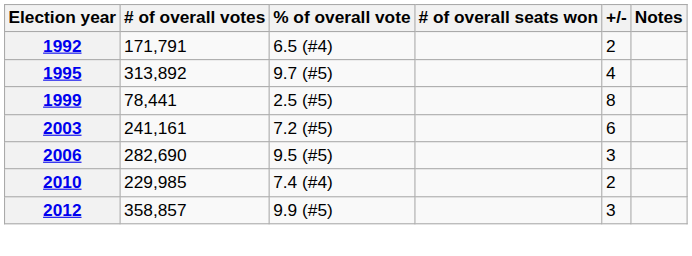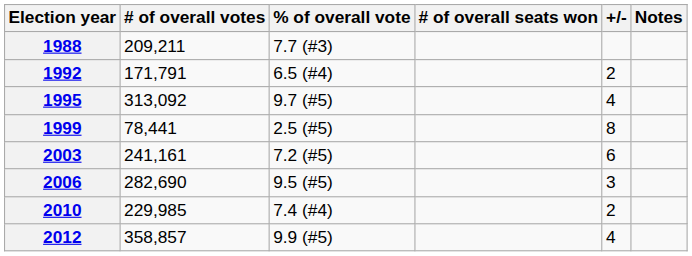 <table class=wikitable>
 <tr>
 <th>Election year</th>
 <th># of overall votes</th>
 <th>% of overall vote</th>
 <th># of overall seats won</th>
 <th>+/-</th>
 <th>Notes</th>
+</tr>
+<tr>
+<th><a href='#'>1988</a></th>
+<td>209,211</td>
+<td>7.7 (#3)</td>
+<td></td>
+<td></td>
+<td></td>
 </tr>
 <tr>
 <th><a href='#'>1992</a></th>
 <td>171,791</td>
 <td>6.5 (#4)</td>
 <td></td>
 <td> 2</td>
 <td></td>
 </tr>
 <tr>
 <th><a href='#'>1995</a></th>
-<td>313,892</td>
+<td>313,092</td>
 <td>9.7 (#5)</td>
 <td></td>
 <td> 4</td>
 <td></td>
 </tr>
 <tr>
 <th><a href='#'>1999</a></th>
 <td>78,441</td>
 <td>2.5 (#5)</td>
 <td></td>
 <td> 8</td>
 <td></td>
 </tr>
 <tr>
 <th><a href='#'>2003</a></th>
 <td>241,161</td>
 <td>7.2 (#5)</td>
 <td></td>
 <td> 6</td>
 <td></td>
 </tr>
 <tr>
 <th><a href='#'>2006</a></th>
 <td>282,690</td>
 <td>9.5 (#5)</td>
 <td></td>
 <td> 3</td>
 <td></td>
 </tr>
 <tr>
 <th><a href='#'>2010</a></th>
 <td>229,985</td>
 <td>7.4 (#4)</td>
 <td></td>
 <td> 2</td>
 <td></td>
 </tr>
 <tr>
 <th><a href='#'>2012</a></th>
 <td>358,857</td>
 <td>9.9 (#5)</td>
 <td></td>
-<td> 3</td>
+<td> 4</td>
 <td></td>
 </tr>
 </table>
